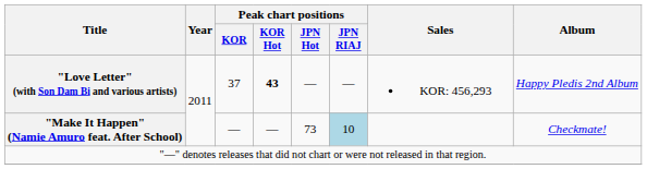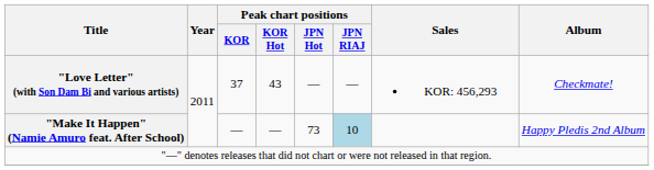 <table class="wikitable plainrowheaders" style="text-align:center;" border="1">
 <tr>
 <th scope="col" rowspan="2">Title</th>
 <th scope="col" rowspan="2">Year</th>
 <th scope="col" colspan="4">Peak chart positions</th>
 <th scope="col" rowspan="2" style="width:11.5em;">Sales</th>
 <th scope="col" rowspan="2">Album</th>
 </tr>
 <tr>
 <th style="width:3em;font-size:90%"><a href='#'>KOR</a><br></th>
 <th style="width:3em;font-size:90%"><a href='#'>KOR<br>Hot</a><br></th>
 <th style="width:3em;font-size:90%"><a href='#'>JPN<br>Hot</a><br></th>
 <th style="width:3em;font-size:90%"><a href='#'>JPN<br>RIAJ</a><br></th>
 </tr>
 <tr>
 <th scope="row">"Love Letter"<br><small>(with <a href='#'>Son Dam Bi</a> and various artists)</small></th>
 <td rowspan="2">2011</td>
 <td>37</td>
-<td><strong>43</strong></td>
+<td>43</td>
 <td>—</td>
 <td>—</td>
 <td><br><ul><li>KOR: 456,293</li></ul></td>
-<td><em><a href='#'>Happy Pledis 2nd Album</a></em></td>
+<td><em><a href='#'>Checkmate!</a></em></td>
 </tr>
 <tr>
 <th scope="row">"Make It Happen"<br><span>(<a href='#'>Namie Amuro</a> feat. After School)</span></th>
 <td>—</td>
 <td>—</td>
 <td>73</td>
 <td style="background: lightblue;">10</td>
 <td></td>
-<td><em><a href='#'>Checkmate!</a></em></td>
+<td><em><a href='#'>Happy Pledis 2nd Album</a></em></td>
 </tr>
 <tr>
 <td colspan="10" style="font-size:90%">"—" denotes releases that did not chart or were not released in that region.</td>
 </tr>
 <tr>
 </tr>
 </table>
